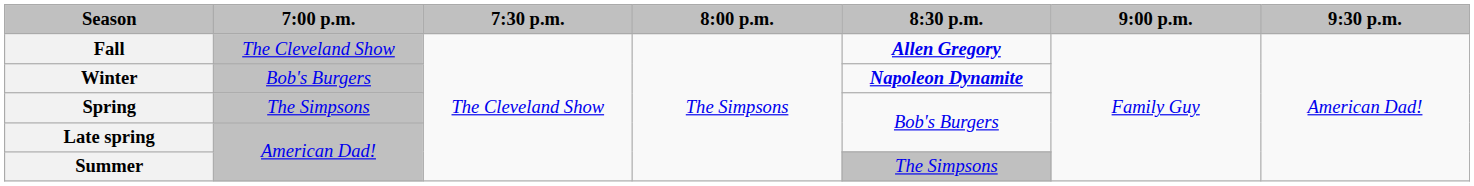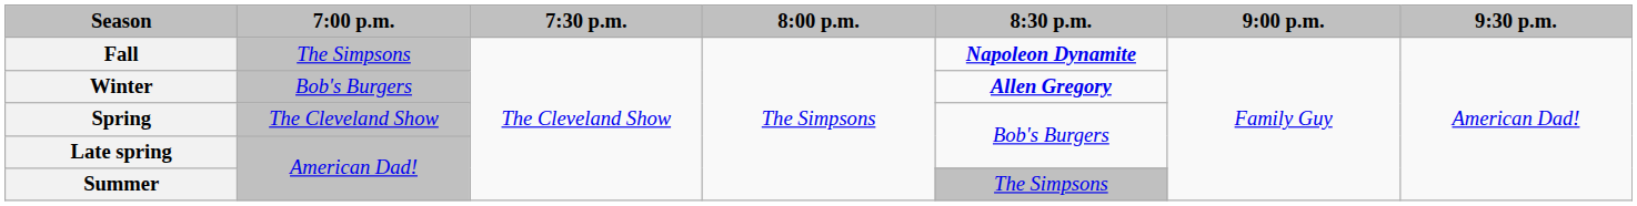 <table class="wikitable" style="width:100%;margin-right:0;text-align:center">
 <tr>
 <th style="background-color:#C0C0C0;text-align:center;width:11.5%;">Season</th>
 <th style="background-color:#C0C0C0;text-align:center;width:11.5%;">7:00 p.m.</th>
 <th style="background-color:#C0C0C0;text-align:center;width:11.5%;">7:30 p.m.</th>
 <th style="background-color:#C0C0C0;text-align:center;width:11.5%;">8:00 p.m.</th>
 <th style="background-color:#C0C0C0;text-align:center;width:11.5%;">8:30 p.m.</th>
 <th style="background-color:#C0C0C0;text-align:center;width:11.5%;">9:00 p.m.</th>
 <th style="background-color:#C0C0C0;text-align:center;width:11.5%;">9:30 p.m.</th>
 </tr>
 <tr>
 <th>Fall</th>
-<td style="background:#C0C0C0;"><em><a href='#'>The Cleveland Show</a></em> </td>
+<td style="background:#C0C0C0;"><em><a href='#'>The Simpsons</a></em> </td>
 <td rowspan="5"><em><a href='#'>The Cleveland Show</a></em></td>
 <td rowspan="5"><em><a href='#'>The Simpsons</a></em></td>
-<td><strong><em><a href='#'>Allen Gregory</a></em></strong></td>
+<td><strong><em><a href='#'>Napoleon Dynamite</a></em></strong></td>
 <td rowspan="5"><em><a href='#'>Family Guy</a></em></td>
 <td rowspan="5"><em><a href='#'>American Dad!</a></em></td>
 </tr>
 <tr>
 <th>Winter</th>
 <td style="background:#C0C0C0;"><em><a href='#'>Bob's Burgers</a></em> </td>
-<td><strong><em><a href='#'>Napoleon Dynamite</a></em></strong></td>
+<td><strong><em><a href='#'>Allen Gregory</a></em></strong></td>
 </tr>
 <tr>
 <th>Spring</th>
-<td style="background:#C0C0C0;"><em><a href='#'>The Simpsons</a></em> </td>
+<td style="background:#C0C0C0;"><em><a href='#'>The Cleveland Show</a></em> </td>
 <td rowspan="2"><em><a href='#'>Bob's Burgers</a></em></td>
 </tr>
 <tr>
 <th>Late spring</th>
 <td rowspan="2" style="background:#C0C0C0;"><em><a href='#'>American Dad!</a></em> </td>
 </tr>
 <tr>
 <th>Summer</th>
 <td style="background:#C0C0C0;"><em><a href='#'>The Simpsons</a></em> </td>
 </tr>
 </table>
